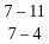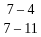 <table style="text-align:center">
 <tr>
 <th width=200></th>
 <th width=100></th>
 <th width=200></th>
 </tr>
 <tr>
+<td align=right><strong></strong></td>
+<td>7 – 4</td>
+<td align=left></td>
+</tr>
+<tr>
 <td align=right></td>
 <td>7 – 11</td>
 <td align=left><strong></strong></td>
 </tr>
-<tr>
-<td align=right><strong></strong></td>
-<td>7 – 4</td>
-<td align=left></td>
-</tr>
 </table>
